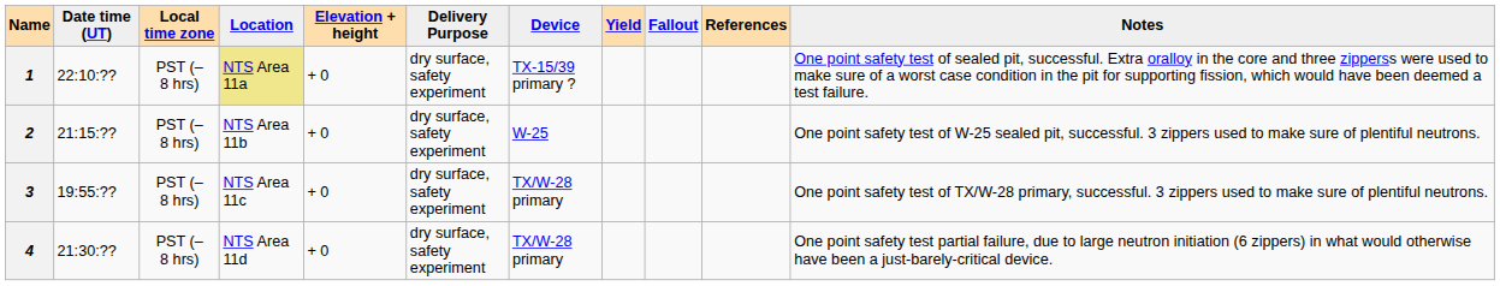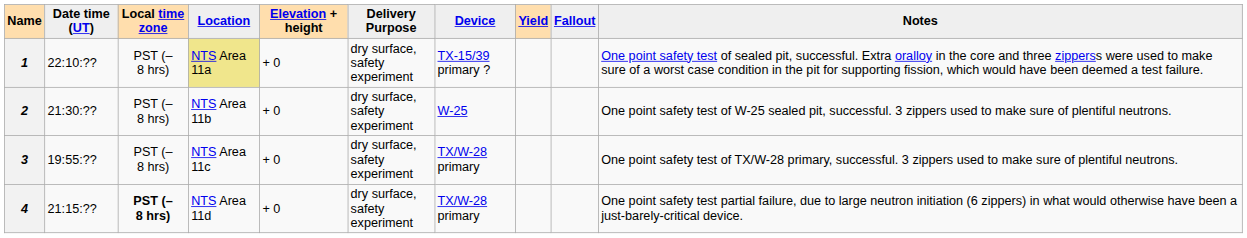 <table class="wikitable sortable">
 <tr>
 <th style="background:#ffdead;">Name </th>
 <th style="background:#efefef;">Date time (<a href='#'>UT</a>)</th>
 <th style="background:#ffdead;">Local <a href='#'>time zone</a></th>
 <th style="background:#efefef;"><a href='#'>Location</a></th>
 <th style="background:#ffdead;"><a href='#'>Elevation</a> + height </th>
 <th style="background:#efefef;">Delivery <br>Purpose </th>
 <th style="background:#efefef;"><a href='#'>Device</a></th>
 <th style="background:#ffdead;"><a href='#'>Yield</a></th>
 <th style="background:#efefef;" class="unsortable"><a href='#'>Fallout</a></th>
-<th style="background:#ffdead;" class="unsortable">References</th>
 <th style="background:#efefef;" class="unsortable">Notes</th>
 </tr>
 <tr>
 <th><em>1</em></th>
 <td> 22:10:??</td>
 <td style="text-align:center;">PST (–8 hrs)<br></td>
 <td style="background: khaki;"><a href='#'>NTS</a> Area 11a </td>
 <td> + 0</td>
 <td>dry surface,<br>safety experiment</td>
 <td><a href='#'>TX-15/39</a> primary ?</td>
 <td style="text-align:center;"></td>
 <td></td>
-<td></td>
 <td><a href='#'>One point safety test</a> of sealed pit, successful.  Extra <a href='#'>oralloy</a> in the core and three <a href='#'>zippers</a>s were used to make sure of a worst case condition in the pit for supporting fission, which would have been deemed a test failure.</td>
 </tr>
 <tr>
 <th><em>2</em></th>
-<td> 21:15:??</td>
+<td> 21:30:??</td>
 <td style="text-align:center;">PST (–8 hrs)<br></td>
 <td><a href='#'>NTS</a> Area 11b </td>
 <td> + 0</td>
 <td>dry surface,<br>safety experiment</td>
 <td><a href='#'>W-25</a></td>
 <td style="text-align:center;"></td>
-<td></td>
 <td></td>
 <td>One point safety test of W-25 sealed pit, successful. 3 zippers used to make sure of plentiful neutrons.</td>
 </tr>
 <tr>
 <th><em>3</em></th>
 <td> 19:55:??</td>
 <td style="text-align:center;">PST (–8 hrs)<br></td>
 <td><a href='#'>NTS</a> Area 11c </td>
 <td> + 0</td>
 <td>dry surface,<br>safety experiment</td>
 <td><a href='#'>TX/W-28</a> primary</td>
 <td style="text-align:center;"></td>
 <td></td>
-<td></td>
 <td>One point safety test of TX/W-28 primary, successful. 3 zippers used to make sure of plentiful neutrons.</td>
 </tr>
 <tr>
 <th><em>4</em></th>
-<td> 21:30:??</td>
-<td style="text-align:center;">PST (–8 hrs)<br></td>
+<td> 21:15:??</td>
+<td style="text-align:center;"><strong>PST (–8 hrs)<br></strong></td>
 <td><a href='#'>NTS</a> Area 11d </td>
 <td> + 0</td>
 <td>dry surface,<br>safety experiment</td>
 <td><a href='#'>TX/W-28</a> primary</td>
 <td style="text-align:center;"></td>
 <td></td>
-<td></td>
 <td>One point safety test partial failure, due to large neutron initiation (6 zippers) in what would otherwise have been a just-barely-critical device.</td>
 </tr>
 </table>
